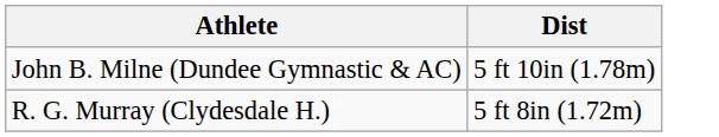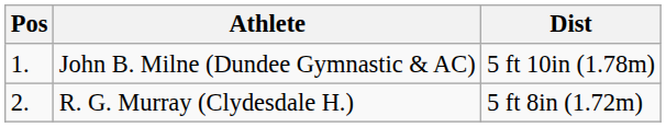 <table class="wikitable">
 <tr>
+<th>Pos</th>
 <th>Athlete</th>
 <th>Dist</th>
 </tr>
 <tr>
+<td>1.</td>
 <td>John B. Milne (Dundee Gymnastic & AC)</td>
 <td>5 ft 10in (1.78m)</td>
 </tr>
 <tr>
+<td>2.</td>
 <td>R. G. Murray (Clydesdale H.)</td>
 <td>5 ft 8in (1.72m)</td>
 </tr>
 </table>
